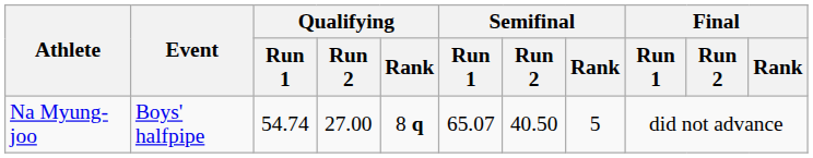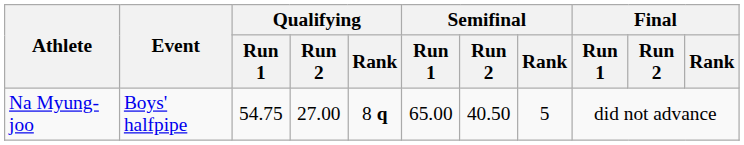 <table class="wikitable">
 <tr>
 <th rowspan="2">Athlete</th>
 <th rowspan="2">Event</th>
 <th colspan="3">Qualifying</th>
 <th colspan="3">Semifinal</th>
 <th colspan="3">Final</th>
 </tr>
 <tr>
 <th>Run 1</th>
 <th>Run 2</th>
 <th>Rank</th>
 <th>Run 1</th>
 <th>Run 2</th>
 <th>Rank</th>
 <th>Run 1</th>
 <th>Run 2</th>
 <th>Rank</th>
 </tr>
 <tr>
 <td rowspan="1"><a href='#'>Na Myung-joo</a></td>
 <td><a href='#'>Boys' halfpipe</a></td>
-<td align="center">54.74</td>
+<td align="center">54.75</td>
 <td align="center">27.00</td>
 <td align="center">8 <strong>q</strong></td>
-<td align="center">65.07</td>
+<td align="center">65.00</td>
 <td align="center">40.50</td>
 <td align="center">5</td>
 <td align="center" colspan=3>did not advance</td>
 </tr>
 </table>
